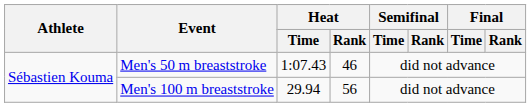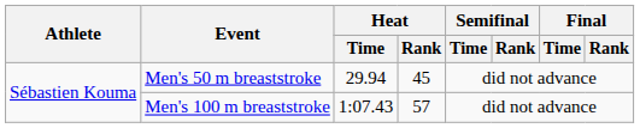 <table class=wikitable style="font-size:90%">
 <tr>
 <th rowspan="2">Athlete</th>
 <th rowspan="2">Event</th>
 <th colspan="2">Heat</th>
 <th colspan="2">Semifinal</th>
 <th colspan="2">Final</th>
 </tr>
 <tr style="font-size:95%">
 <th>Time</th>
 <th>Rank</th>
 <th>Time</th>
 <th>Rank</th>
 <th>Time</th>
 <th>Rank</th>
 </tr>
 <tr align=center>
 <td align=left rowspan=2><a href='#'>Sébastien Kouma</a></td>
 <td align=left><a href='#'>Men's 50 m breaststroke</a></td>
-<td>1:07.43</td>
-<td>46</td>
+<td>29.94</td>
+<td>45</td>
 <td colspan=4>did not advance</td>
 </tr>
 <tr align=center>
 <td align=left><a href='#'>Men's 100 m breaststroke</a></td>
-<td>29.94</td>
-<td>56</td>
+<td>1:07.43</td>
+<td>57</td>
 <td colspan=4>did not advance</td>
 </tr>
 </table>
